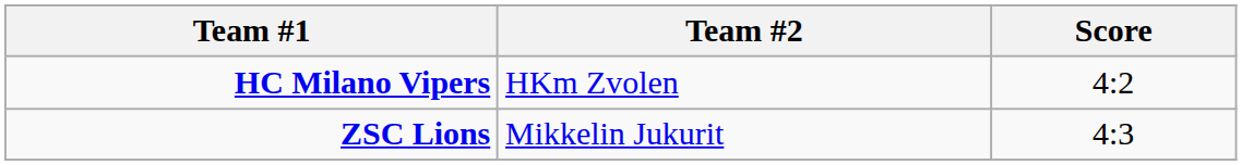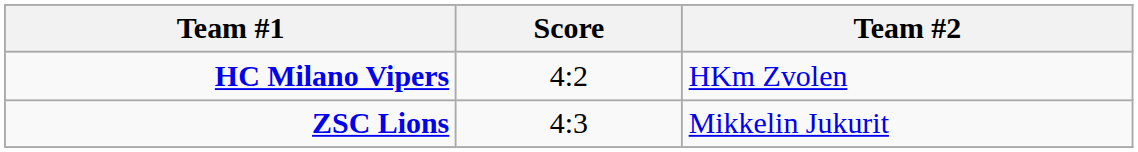 <table class="wikitable" style="text-align: center;">
 <tr>
 <th width=22%>Team #1</th>
+<th width=11%>Score</th>
 <th width=22%>Team #2</th>
-<th width=11%>Score</th>
 </tr>
 <tr>
 <td style="text-align: right;"><strong><a href='#'>HC Milano Vipers</a></strong> </td>
+<td>4:2</td>
 <td style="text-align: left;"> <a href='#'>HKm Zvolen</a></td>
-<td>4:2</td>
 </tr>
 <tr>
 <td style="text-align: right;"><strong><a href='#'>ZSC Lions</a></strong> </td>
+<td>4:3</td>
 <td style="text-align: left;"> <a href='#'>Mikkelin Jukurit</a></td>
-<td>4:3</td>
 </tr>
 </table>
